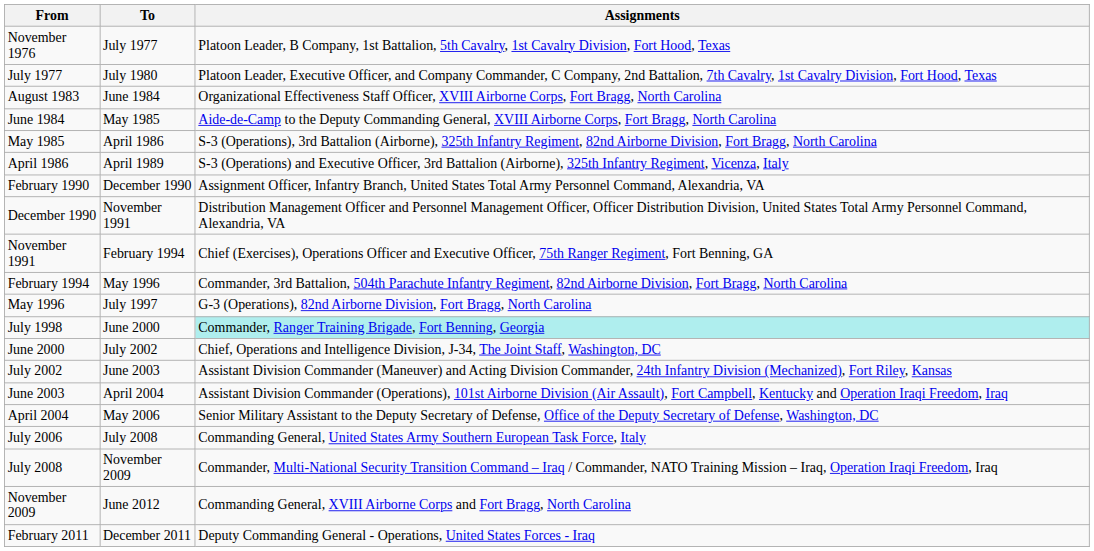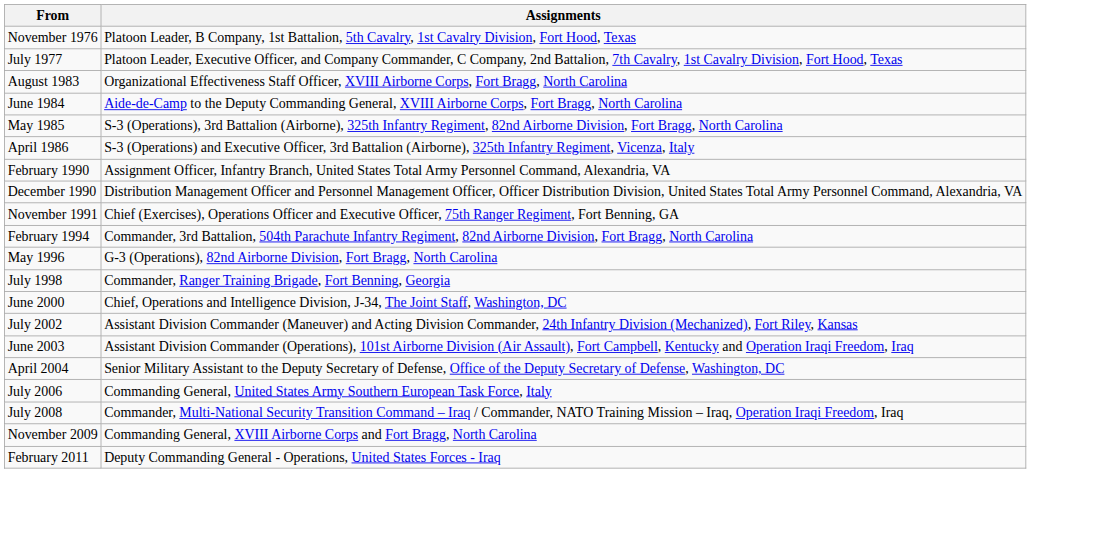 <table class="wikitable" border="1">
 <tr>
 <th>From</th>
-<th>To</th>
 <th>Assignments</th>
 </tr>
 <tr>
 <td>November 1976</td>
-<td>July  1977</td>
 <td>Platoon Leader, B Company, 1st Battalion, <a href='#'>5th Cavalry</a>, <a href='#'>1st Cavalry Division</a>, <a href='#'>Fort Hood</a>, <a href='#'>Texas</a></td>
 </tr>
 <tr>
 <td>July  1977</td>
-<td>July  1980</td>
 <td>Platoon Leader, Executive Officer, and Company Commander, C Company, 2nd Battalion, <a href='#'>7th Cavalry</a>, <a href='#'>1st Cavalry Division</a>, <a href='#'>Fort Hood</a>, <a href='#'>Texas</a></td>
 </tr>
 <tr>
 <td>August 1983</td>
-<td>June 1984</td>
 <td>Organizational Effectiveness Staff Officer, <a href='#'>XVIII Airborne Corps</a>, <a href='#'>Fort Bragg</a>, <a href='#'>North Carolina</a></td>
 </tr>
 <tr>
 <td>June 1984</td>
-<td>May 1985</td>
 <td><a href='#'>Aide-de-Camp</a> to the Deputy Commanding General, <a href='#'>XVIII Airborne Corps</a>, <a href='#'>Fort Bragg</a>, <a href='#'>North Carolina</a></td>
 </tr>
 <tr>
 <td>May 1985</td>
-<td>April 1986</td>
 <td>S-3 (Operations), 3rd Battalion (Airborne), <a href='#'>325th Infantry Regiment</a>, <a href='#'>82nd Airborne Division</a>, <a href='#'>Fort Bragg</a>, <a href='#'>North Carolina</a></td>
 </tr>
 <tr>
 <td>April 1986</td>
-<td>April 1989</td>
 <td>S-3 (Operations) and Executive Officer, 3rd Battalion (Airborne), <a href='#'>325th Infantry Regiment</a>, <a href='#'>Vicenza</a>, <a href='#'>Italy</a></td>
 </tr>
 <tr>
 <td>February 1990</td>
-<td>December 1990</td>
 <td>Assignment Officer, Infantry Branch, United States Total Army Personnel Command, Alexandria, VA</td>
 </tr>
 <tr>
 <td>December 1990</td>
-<td>November 1991</td>
 <td>Distribution Management Officer and Personnel Management Officer, Officer Distribution Division, United States Total Army Personnel Command, Alexandria, VA</td>
 </tr>
 <tr>
 <td>November 1991</td>
-<td>February 1994</td>
 <td>Chief (Exercises), Operations Officer and Executive Officer, <a href='#'>75th Ranger Regiment</a>, Fort Benning, GA</td>
 </tr>
 <tr>
 <td>February 1994</td>
-<td>May 1996</td>
 <td>Commander, 3rd Battalion, <a href='#'>504th Parachute Infantry Regiment</a>, <a href='#'>82nd Airborne Division</a>, <a href='#'>Fort Bragg</a>, <a href='#'>North Carolina</a></td>
 </tr>
 <tr>
 <td>May 1996</td>
-<td>July  1997</td>
 <td>G-3 (Operations), <a href='#'>82nd Airborne Division</a>, <a href='#'>Fort Bragg</a>, <a href='#'>North Carolina</a></td>
 </tr>
 <tr>
 <td>July  1998</td>
-<td>June 2000</td>
-<td style="background: paleturquoise;">Commander, <a href='#'>Ranger Training Brigade</a>, <a href='#'>Fort Benning</a>, <a href='#'>Georgia</a></td>
+<td>Commander, <a href='#'>Ranger Training Brigade</a>, <a href='#'>Fort Benning</a>, <a href='#'>Georgia</a></td>
 </tr>
 <tr>
 <td>June 2000</td>
-<td>July  2002</td>
 <td>Chief, Operations and Intelligence Division, J-34, <a href='#'>The Joint Staff</a>, <a href='#'>Washington, DC</a></td>
 </tr>
 <tr>
 <td>July  2002</td>
-<td>June 2003</td>
 <td>Assistant Division Commander (Maneuver) and Acting Division Commander, <a href='#'>24th Infantry Division (Mechanized)</a>, <a href='#'>Fort Riley</a>, <a href='#'>Kansas</a></td>
 </tr>
 <tr>
 <td>June 2003</td>
-<td>April 2004</td>
 <td>Assistant Division Commander (Operations), <a href='#'>101st Airborne Division (Air Assault)</a>, <a href='#'>Fort Campbell</a>, <a href='#'>Kentucky</a> and <a href='#'>Operation Iraqi Freedom</a>, <a href='#'>Iraq</a></td>
 </tr>
 <tr>
 <td>April 2004</td>
-<td>May 2006</td>
 <td>Senior Military Assistant to the Deputy Secretary of Defense, <a href='#'>Office of the Deputy Secretary of Defense</a>, <a href='#'>Washington, DC</a></td>
 </tr>
 <tr>
 <td>July  2006</td>
-<td>July  2008</td>
 <td>Commanding General, <a href='#'>United States Army Southern European Task Force</a>, <a href='#'>Italy</a></td>
 </tr>
 <tr>
 <td>July  2008</td>
-<td>November 2009</td>
 <td>Commander, <a href='#'>Multi-National Security Transition Command – Iraq</a> / Commander, NATO Training Mission – Iraq, <a href='#'>Operation Iraqi Freedom</a>, Iraq</td>
 </tr>
 <tr>
 <td>November 2009</td>
-<td>June 2012</td>
 <td>Commanding General, <a href='#'>XVIII Airborne Corps</a> and <a href='#'>Fort Bragg</a>, <a href='#'>North Carolina</a></td>
 </tr>
 <tr>
 <td>February 2011</td>
-<td>December 2011</td>
 <td>Deputy Commanding General - Operations, <a href='#'>United States Forces - Iraq</a></td>
 </tr>
 </table>
